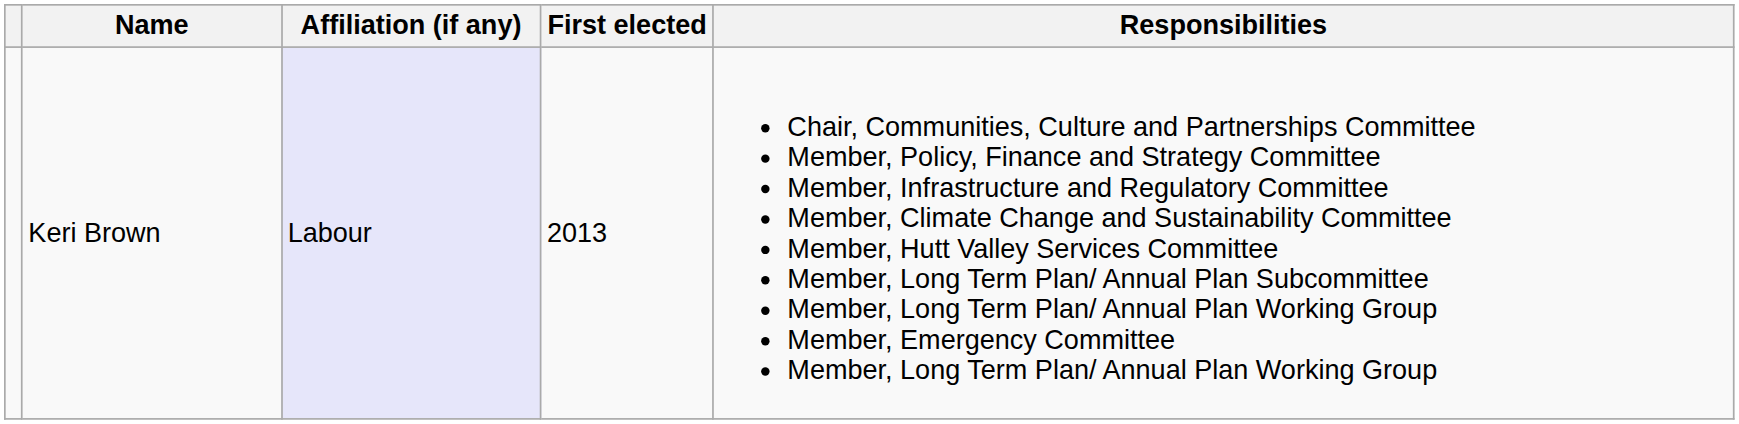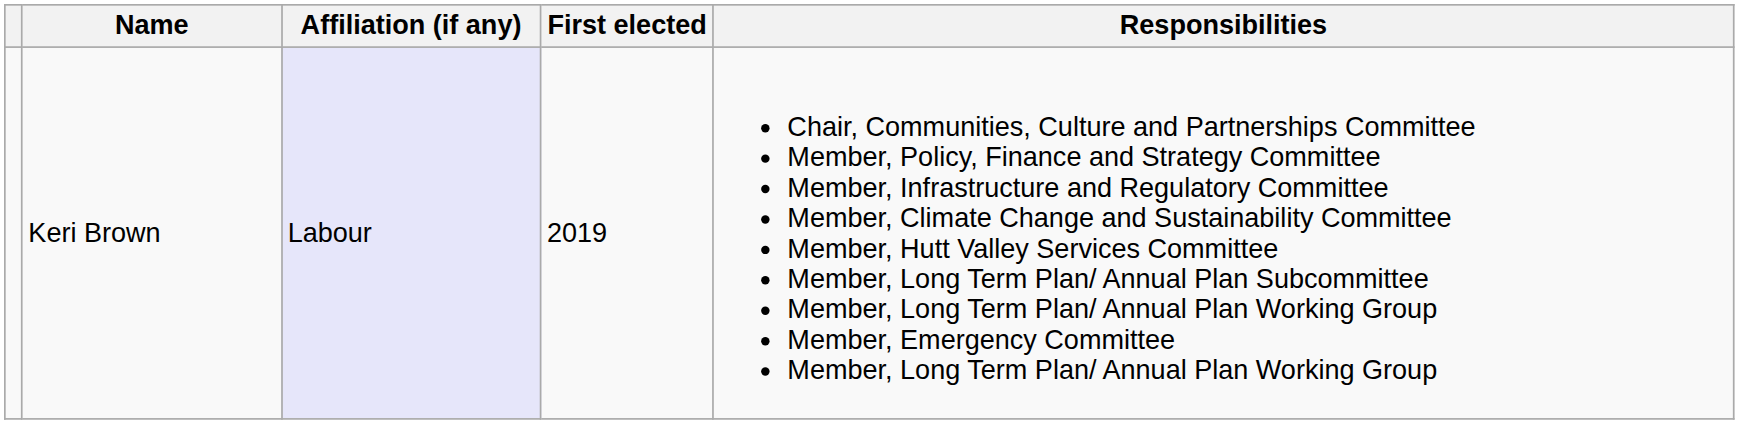 <table class="wikitable" width="81%">
 <tr>
 <th width="1%"></th>
 <th width="15%">Name</th>
 <th width="15%">Affiliation (if any)</th>
 <th width="10%">First elected</th>
 <th width="60%">Responsibilities</th>
 </tr>
 <tr>
 <td bgcolor=></td>
 <td>Keri Brown</td>
 <td style="background: lavender;">Labour</td>
-<td>2013</td>
+<td>2019</td>
 <td><br><ul><li>Chair, Communities, Culture and Partnerships Committee</li><li>Member, Policy, Finance and Strategy Committee</li><li>Member, Infrastructure and Regulatory Committee</li><li>Member, Climate Change and Sustainability Committee</li><li>Member, Hutt Valley Services Committee</li><li>Member, Long Term Plan/ Annual Plan Subcommittee</li><li>Member, Long Term Plan/ Annual Plan Working Group</li><li>Member, Emergency Committee</li><li>Member, Long Term Plan/ Annual Plan Working Group</li></ul></td>
 </tr>
 </table>
